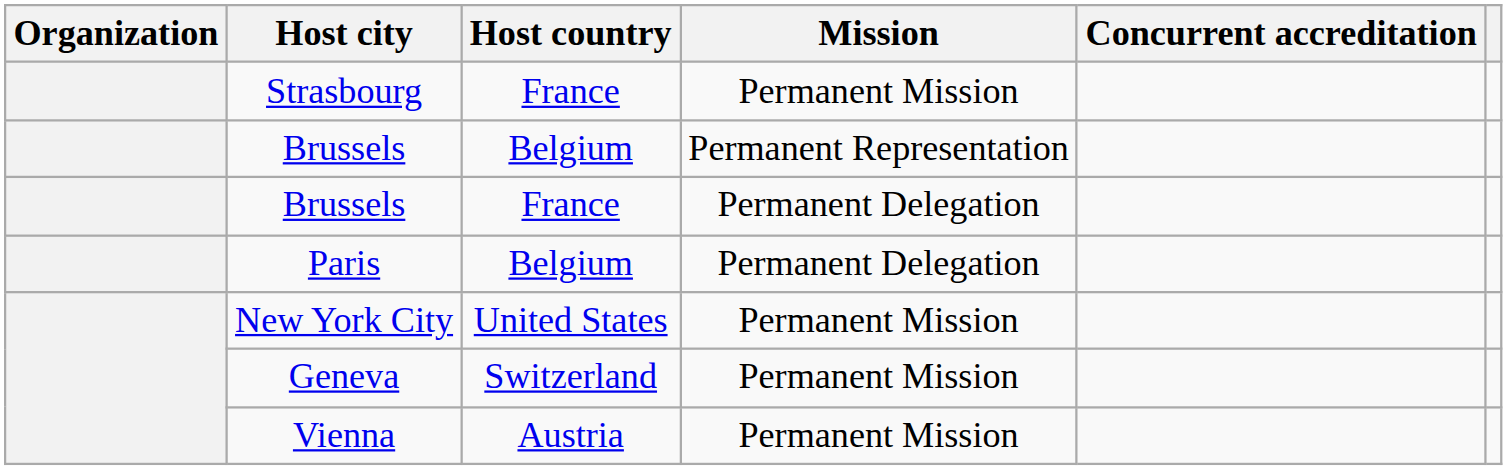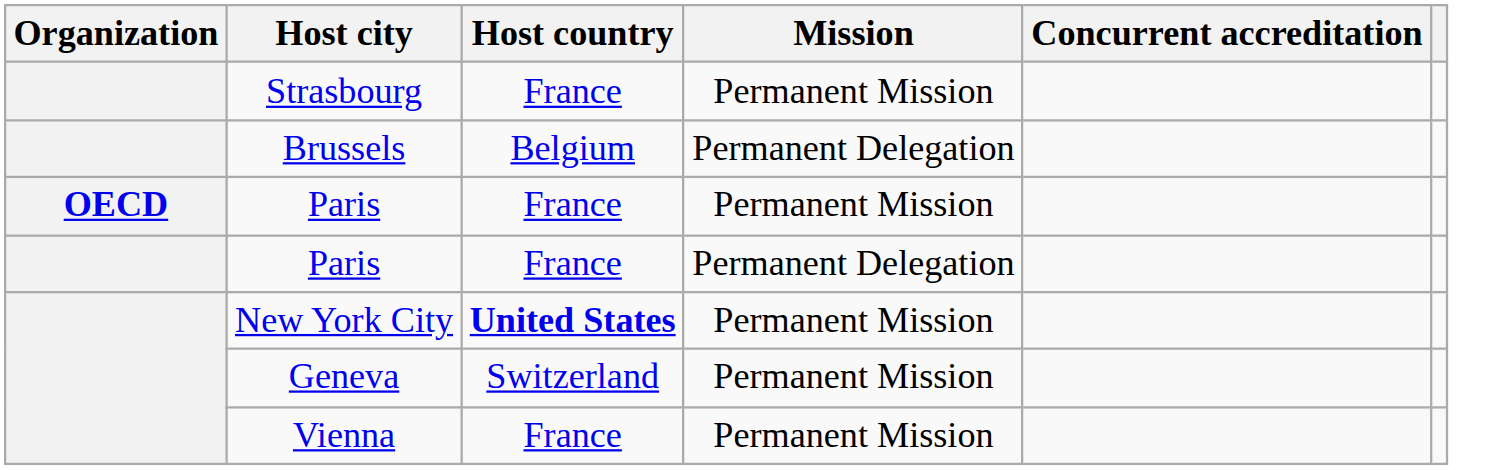 <table class="wikitable plainrowheaders" style="text-align:center;">
 <tr>
 <th scope="col">Organization</th>
 <th scope="col">Host city</th>
 <th scope="col">Host country</th>
 <th scope="col">Mission</th>
 <th scope="col">Concurrent accreditation</th>
 <th scope="col"></th>
 </tr>
 <tr>
 <th scope="row"></th>
 <td><a href='#'>Strasbourg</a></td>
 <td><a href='#'>France</a></td>
 <td>Permanent Mission</td>
 <td></td>
 <td></td>
 </tr>
 <tr>
 <th scope="row"></th>
 <td><a href='#'>Brussels</a></td>
 <td><a href='#'>Belgium</a></td>
-<td>Permanent Representation</td>
+<td>Permanent Delegation</td>
 <td></td>
 <td></td>
 </tr>
 <tr>
-<th scope="row"></th>
-<td><a href='#'>Brussels</a></td>
+<th scope="row"> <a href='#'>OECD</a></th>
+<td><a href='#'>Paris</a></td>
 <td><a href='#'>France</a></td>
-<td>Permanent Delegation</td>
+<td>Permanent Mission</td>
 <td></td>
 <td></td>
 </tr>
 <tr>
 <th scope="row"></th>
 <td><a href='#'>Paris</a></td>
-<td><a href='#'>Belgium</a></td>
+<td><a href='#'>France</a></td>
 <td>Permanent Delegation</td>
 <td></td>
 <td></td>
 </tr>
 <tr>
 <th scope="row" rowspan="3"></th>
 <td><a href='#'>New York City</a></td>
-<td><a href='#'>United States</a></td>
+<td><strong><a href='#'>United States</a></strong></td>
 <td>Permanent Mission</td>
 <td></td>
 <td></td>
 </tr>
 <tr>
 <td><a href='#'>Geneva</a></td>
 <td><a href='#'>Switzerland</a></td>
 <td>Permanent Mission</td>
 <td></td>
 <td></td>
 </tr>
 <tr>
 <td><a href='#'>Vienna</a></td>
-<td><a href='#'>Austria</a></td>
+<td><a href='#'>France</a></td>
 <td>Permanent Mission</td>
 <td></td>
 <td></td>
 </tr>
 </table>
